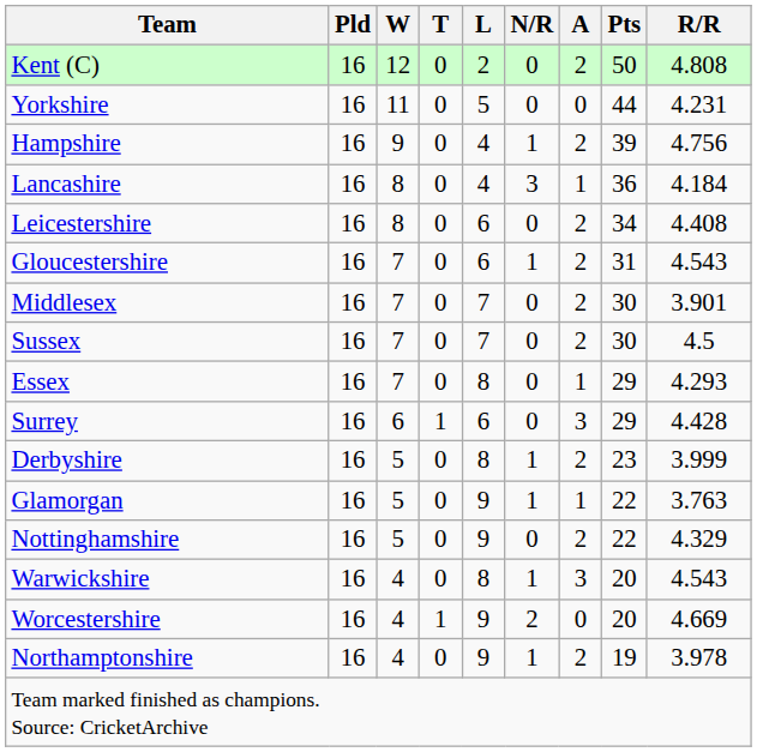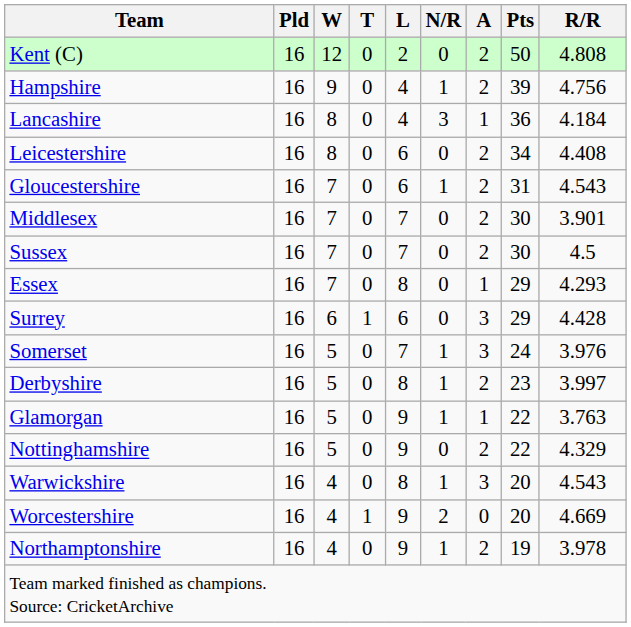 <table class="wikitable" style="text-align: center;">
 <tr>
 <th width=200>Team</th>
 <th width=20>Pld</th>
 <th width=20>W</th>
 <th width=20>T</th>
 <th width=20>L</th>
 <th width=20>N/R</th>
 <th width=20>A</th>
 <th width=20>Pts</th>
 <th width=60>R/R</th>
 </tr>
 <tr bgcolor="#ccffcc">
 <td align=left><a href='#'>Kent</a> (C)</td>
 <td>16</td>
 <td>12</td>
 <td>0</td>
 <td>2</td>
 <td>0</td>
 <td>2</td>
 <td>50</td>
 <td>4.808</td>
-</tr>
-<tr>
-<td align=left><a href='#'>Yorkshire</a></td>
-<td>16</td>
-<td>11</td>
-<td>0</td>
-<td>5</td>
-<td>0</td>
-<td>0</td>
-<td>44</td>
-<td>4.231</td>
 </tr>
 <tr>
 <td align=left><a href='#'>Hampshire</a></td>
 <td>16</td>
 <td>9</td>
 <td>0</td>
 <td>4</td>
 <td>1</td>
 <td>2</td>
 <td>39</td>
 <td>4.756</td>
 </tr>
 <tr>
 <td align=left><a href='#'>Lancashire</a></td>
 <td>16</td>
 <td>8</td>
 <td>0</td>
 <td>4</td>
 <td>3</td>
 <td>1</td>
 <td>36</td>
 <td>4.184</td>
 </tr>
 <tr>
 <td align=left><a href='#'>Leicestershire</a></td>
 <td>16</td>
 <td>8</td>
 <td>0</td>
 <td>6</td>
 <td>0</td>
 <td>2</td>
 <td>34</td>
 <td>4.408</td>
 </tr>
 <tr>
 <td align=left><a href='#'>Gloucestershire</a></td>
 <td>16</td>
 <td>7</td>
 <td>0</td>
 <td>6</td>
 <td>1</td>
 <td>2</td>
 <td>31</td>
 <td>4.543</td>
 </tr>
 <tr>
 <td align=left><a href='#'>Middlesex</a></td>
 <td>16</td>
 <td>7</td>
 <td>0</td>
 <td>7</td>
 <td>0</td>
 <td>2</td>
 <td>30</td>
 <td>3.901</td>
 </tr>
 <tr>
 <td align=left><a href='#'>Sussex</a></td>
 <td>16</td>
 <td>7</td>
 <td>0</td>
 <td>7</td>
 <td>0</td>
 <td>2</td>
 <td>30</td>
 <td>4.5</td>
 </tr>
 <tr>
 <td align=left><a href='#'>Essex</a></td>
 <td>16</td>
 <td>7</td>
 <td>0</td>
 <td>8</td>
 <td>0</td>
 <td>1</td>
 <td>29</td>
 <td>4.293</td>
 </tr>
 <tr>
 <td align=left><a href='#'>Surrey</a></td>
 <td>16</td>
 <td>6</td>
 <td>1</td>
 <td>6</td>
 <td>0</td>
 <td>3</td>
 <td>29</td>
 <td>4.428</td>
 </tr>
 <tr>
+<td align=left><a href='#'>Somerset</a></td>
+<td>16</td>
+<td>5</td>
+<td>0</td>
+<td>7</td>
+<td>1</td>
+<td>3</td>
+<td>24</td>
+<td>3.976</td>
+</tr>
+<tr>
 <td align=left><a href='#'>Derbyshire</a></td>
 <td>16</td>
 <td>5</td>
 <td>0</td>
 <td>8</td>
 <td>1</td>
 <td>2</td>
 <td>23</td>
-<td>3.999</td>
+<td>3.997</td>
 </tr>
 <tr>
 <td align=left><a href='#'>Glamorgan</a></td>
 <td>16</td>
 <td>5</td>
 <td>0</td>
 <td>9</td>
 <td>1</td>
 <td>1</td>
 <td>22</td>
 <td>3.763</td>
 </tr>
 <tr>
 <td align=left><a href='#'>Nottinghamshire</a></td>
 <td>16</td>
 <td>5</td>
 <td>0</td>
 <td>9</td>
 <td>0</td>
 <td>2</td>
 <td>22</td>
 <td>4.329</td>
 </tr>
 <tr>
 <td align=left><a href='#'>Warwickshire</a></td>
 <td>16</td>
 <td>4</td>
 <td>0</td>
 <td>8</td>
 <td>1</td>
 <td>3</td>
 <td>20</td>
 <td>4.543</td>
 </tr>
 <tr>
 <td align=left><a href='#'>Worcestershire</a></td>
 <td>16</td>
 <td>4</td>
 <td>1</td>
 <td>9</td>
 <td>2</td>
 <td>0</td>
 <td>20</td>
 <td>4.669</td>
 </tr>
 <tr>
 <td align=left><a href='#'>Northamptonshire</a></td>
 <td>16</td>
 <td>4</td>
 <td>0</td>
 <td>9</td>
 <td>1</td>
 <td>2</td>
 <td>19</td>
 <td>3.978</td>
 </tr>
 <tr>
 <td colspan="9" align="left"><small>Team marked  finished as champions.<br>Source: CricketArchive</small></td>
 </tr>
 </table>
